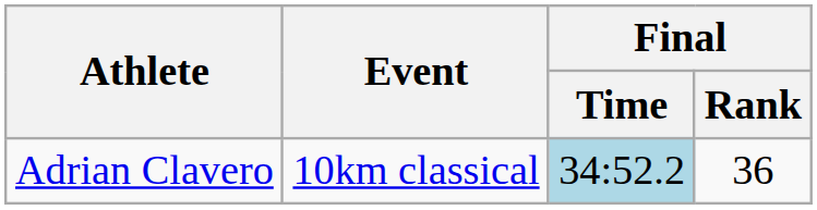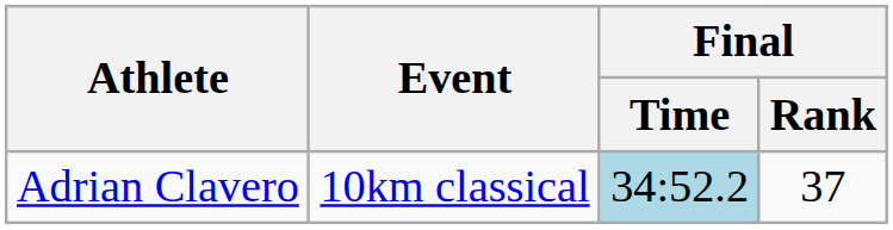 <table class="wikitable">
 <tr>
 <th rowspan="2">Athlete</th>
 <th rowspan="2">Event</th>
 <th colspan="2">Final</th>
 </tr>
 <tr>
 <th>Time</th>
 <th>Rank</th>
 </tr>
 <tr>
 <td rowspan="1"><a href='#'>Adrian Clavero</a></td>
 <td><a href='#'>10km classical</a></td>
 <td align="center" style="background: lightblue;">34:52.2</td>
-<td align="center">36</td>
+<td align="center">37</td>
 </tr>
 </table>
